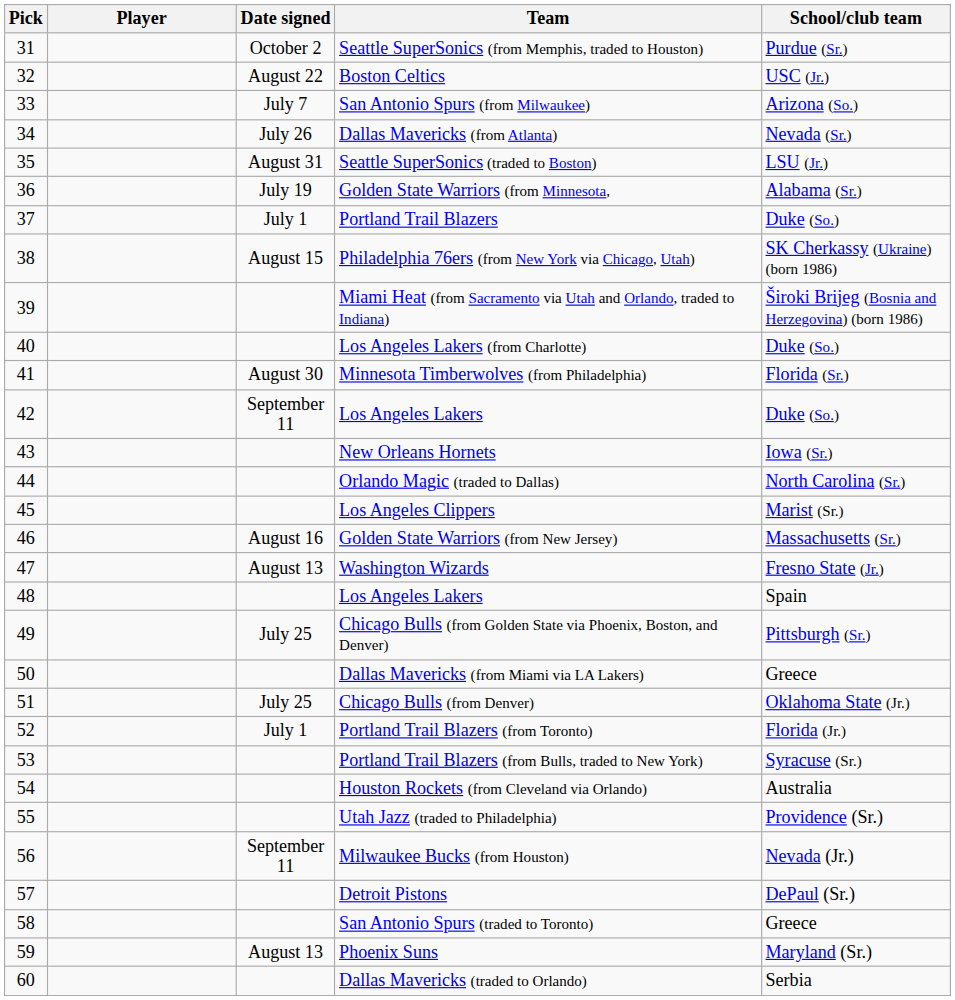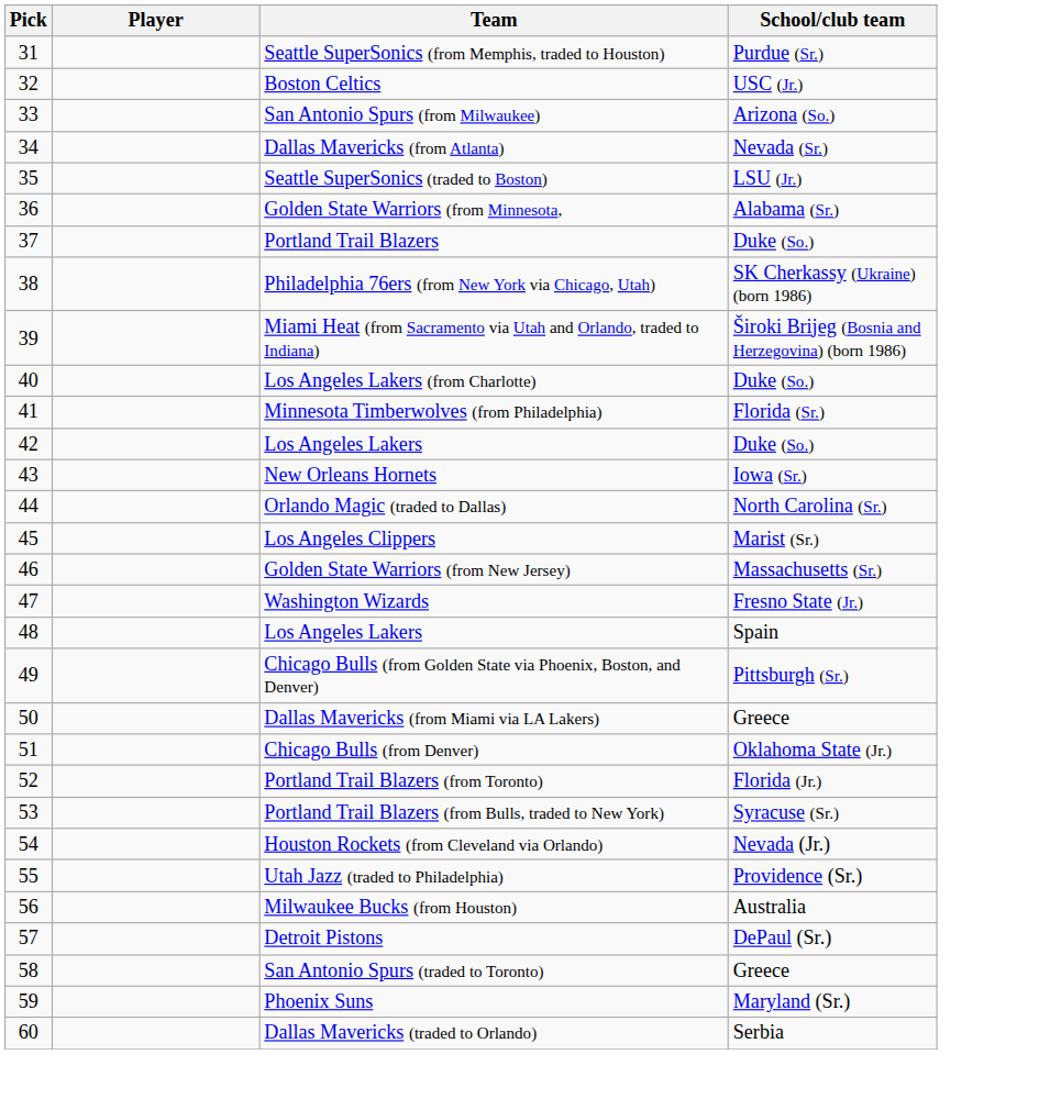 <table class="wikitable sortable" style="text-align:left">
 <tr>
 <th style="width:30px">Pick</th>
 <th style="width:160px">Player</th>
-<th style="width:80px">Date signed</th>
 <th style="width:370px">Team</th>
 <th style="width:160px">School/club team</th>
 </tr>
 <tr>
 <td align=center>31</td>
 <td></td>
-<td align=center>October 2</td>
 <td><a href='#'>Seattle SuperSonics</a> <small>(from Memphis, traded to Houston)</small></td>
 <td><a href='#'>Purdue</a> <small>(<a href='#'>Sr.</a>)</small></td>
 </tr>
 <tr>
 <td align=center>32</td>
 <td></td>
-<td align=center>August 22</td>
 <td><a href='#'>Boston Celtics</a></td>
 <td><a href='#'>USC</a> <small>(<a href='#'>Jr.</a>)</small></td>
 </tr>
 <tr>
 <td align=center>33</td>
 <td></td>
-<td align=center>July 7</td>
 <td><a href='#'>San Antonio Spurs</a> <small>(from <a href='#'>Milwaukee</a>)</small></td>
 <td><a href='#'>Arizona</a> <small>(<a href='#'>So.</a>)</small></td>
 </tr>
 <tr>
 <td align=center>34</td>
 <td></td>
-<td align=center>July 26</td>
 <td><a href='#'>Dallas Mavericks</a> <small>(from <a href='#'>Atlanta</a>)</small></td>
 <td><a href='#'>Nevada</a> <small>(<a href='#'>Sr.</a>)</small></td>
 </tr>
 <tr>
 <td align=center>35</td>
 <td></td>
-<td align=center>August 31</td>
 <td><a href='#'>Seattle SuperSonics</a><small> (traded to <a href='#'>Boston</a>)</small></td>
 <td><a href='#'>LSU</a> <small>(<a href='#'>Jr.</a>)</small></td>
 </tr>
 <tr>
 <td align=center>36</td>
 <td></td>
-<td align=center>July 19</td>
 <td><a href='#'>Golden State Warriors</a> <small>(from <a href='#'>Minnesota</a>,</small></td>
 <td><a href='#'>Alabama</a> <small>(<a href='#'>Sr.</a>)</small></td>
 </tr>
 <tr>
 <td align=center>37</td>
 <td></td>
-<td align=center>July 1</td>
 <td><a href='#'>Portland Trail Blazers</a></td>
 <td><a href='#'>Duke</a> <small>(<a href='#'>So.</a>)</small></td>
 </tr>
 <tr>
 <td align=center>38</td>
 <td></td>
-<td align=center>August 15</td>
 <td><a href='#'>Philadelphia 76ers</a> <small>(from <a href='#'>New York</a> via <a href='#'>Chicago</a>, <a href='#'>Utah</a>)</small></td>
 <td><a href='#'>SK Cherkassy</a> <small>(<a href='#'>Ukraine</a>) (born 1986)</small></td>
 </tr>
 <tr>
 <td align=center>39</td>
 <td></td>
-<td align=center></td>
 <td><a href='#'>Miami Heat</a> <small>(from <a href='#'>Sacramento</a> via <a href='#'>Utah</a> and <a href='#'>Orlando</a>, traded to <a href='#'>Indiana</a>)</small></td>
 <td><a href='#'>Široki Brijeg</a> <small>(<a href='#'>Bosnia and Herzegovina</a>) (born 1986)</small></td>
 </tr>
 <tr>
 <td align=center>40</td>
 <td></td>
-<td align=center></td>
 <td><a href='#'>Los Angeles Lakers</a> <small>(from Charlotte)</small></td>
 <td><a href='#'>Duke</a> <small>(<a href='#'>So.</a>)</small></td>
 </tr>
 <tr>
 <td align=center>41</td>
 <td></td>
-<td align=center>August 30</td>
 <td><a href='#'>Minnesota Timberwolves</a> <small>(from Philadelphia)</small></td>
 <td><a href='#'>Florida</a> <small>(<a href='#'>Sr.</a>)</small></td>
 </tr>
 <tr>
 <td align=center>42</td>
 <td></td>
-<td align=center>September 11</td>
 <td><a href='#'>Los Angeles Lakers</a></td>
 <td><a href='#'>Duke</a> <small>(<a href='#'>So.</a>)</small></td>
 </tr>
 <tr>
 <td align=center>43</td>
 <td></td>
-<td align=center></td>
 <td><a href='#'>New Orleans Hornets</a></td>
 <td><a href='#'>Iowa</a> <small>(<a href='#'>Sr.</a>)</small></td>
 </tr>
 <tr>
 <td align=center>44</td>
 <td></td>
-<td align=center></td>
 <td><a href='#'>Orlando Magic</a> <small>(traded to Dallas)</small></td>
 <td><a href='#'>North Carolina</a> <small>(<a href='#'>Sr.</a>)</small></td>
 </tr>
 <tr>
 <td align=center>45</td>
 <td></td>
-<td align=center></td>
 <td><a href='#'>Los Angeles Clippers</a></td>
 <td><a href='#'>Marist</a> <small>(Sr.)</small></td>
 </tr>
 <tr>
 <td align=center>46</td>
 <td></td>
-<td align=center>August 16</td>
 <td><a href='#'>Golden State Warriors</a> <small>(from New Jersey)</small></td>
 <td><a href='#'>Massachusetts</a> <small>(<a href='#'>Sr.</a>)</small></td>
 </tr>
 <tr>
 <td align=center>47</td>
 <td></td>
-<td align=center>August 13</td>
 <td><a href='#'>Washington Wizards</a></td>
 <td><a href='#'>Fresno State</a> <small>(<a href='#'>Jr.</a>)</small></td>
 </tr>
 <tr>
 <td align=center>48</td>
 <td></td>
-<td align=center></td>
 <td><a href='#'>Los Angeles Lakers</a></td>
 <td>Spain</td>
 </tr>
 <tr>
 <td align=center>49</td>
 <td></td>
-<td align=center>July 25</td>
 <td><a href='#'>Chicago Bulls</a> <small>(from Golden State via Phoenix, Boston, and Denver)</small></td>
 <td><a href='#'>Pittsburgh</a> <small>(<a href='#'>Sr.</a>)</small></td>
 </tr>
 <tr>
 <td align=center>50</td>
 <td></td>
-<td align=center></td>
 <td><a href='#'>Dallas Mavericks</a> <small>(from Miami via LA Lakers)</small></td>
 <td>Greece</td>
 </tr>
 <tr>
 <td align=center>51</td>
 <td></td>
-<td align=center>July 25</td>
 <td><a href='#'>Chicago Bulls</a> <small>(from Denver)</small></td>
 <td><a href='#'>Oklahoma State</a> <small>(Jr.)</small></td>
 </tr>
 <tr>
 <td align=center>52</td>
 <td></td>
-<td align=center>July 1</td>
 <td><a href='#'>Portland Trail Blazers</a> <small>(from Toronto)</small></td>
 <td><a href='#'>Florida</a> <small>(Jr.)</small></td>
 </tr>
 <tr>
 <td align=center>53</td>
 <td></td>
-<td align=center></td>
 <td><a href='#'>Portland Trail Blazers</a> <small>(from Bulls, traded to New York)</small></td>
 <td><a href='#'>Syracuse</a> <small>(Sr.)</small></td>
 </tr>
 <tr>
 <td align=center>54</td>
 <td></td>
-<td align=center></td>
 <td><a href='#'>Houston Rockets</a> <small>(from Cleveland via Orlando)</small></td>
-<td>Australia</td>
+<td><a href='#'>Nevada</a> (Jr.)</td>
 </tr>
 <tr>
 <td align=center>55</td>
 <td></td>
-<td align=center></td>
 <td><a href='#'>Utah Jazz</a> <small>(traded to Philadelphia)</small></td>
 <td><a href='#'>Providence</a> (Sr.)</td>
 </tr>
 <tr>
 <td align=center>56</td>
 <td></td>
-<td align=center>September 11</td>
 <td><a href='#'>Milwaukee Bucks</a> <small>(from Houston)</small></td>
-<td><a href='#'>Nevada</a> (Jr.)</td>
+<td>Australia</td>
 </tr>
 <tr>
 <td align=center>57</td>
 <td></td>
-<td align=center></td>
 <td><a href='#'>Detroit Pistons</a></td>
 <td><a href='#'>DePaul</a> (Sr.)</td>
 </tr>
 <tr>
 <td align=center>58</td>
 <td></td>
-<td align=center></td>
 <td><a href='#'>San Antonio Spurs</a> <small>(traded to Toronto)</small></td>
 <td>Greece</td>
 </tr>
 <tr>
 <td align=center>59</td>
 <td></td>
-<td align=center>August 13</td>
 <td><a href='#'>Phoenix Suns</a></td>
 <td><a href='#'>Maryland</a> (Sr.)</td>
 </tr>
 <tr>
 <td align=center>60</td>
 <td></td>
-<td align=center></td>
 <td><a href='#'>Dallas Mavericks</a> <small>(traded to Orlando)</small></td>
 <td>Serbia</td>
 </tr>
 </table>
